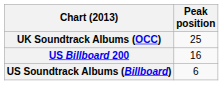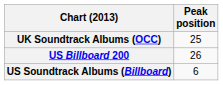 <table class="wikitable sortable plainrowheaders" style="text-align:center">
 <tr>
 <th scope="col">Chart (2013)</th>
 <th scope="col">Peak<br>position</th>
 </tr>
 <tr>
 <th scope="row">UK Soundtrack Albums (<a href='#'>OCC</a>)</th>
 <td>25</td>
 </tr>
 <tr>
 <th scope="row"><a href='#'>US <em>Billboard</em> 200</a></th>
-<td>16</td>
+<td>26</td>
 </tr>
 <tr>
 <th scope="row">US Soundtrack Albums (<a href='#'><em>Billboard</em></a>)</th>
 <td>6</td>
 </tr>
 </table>
